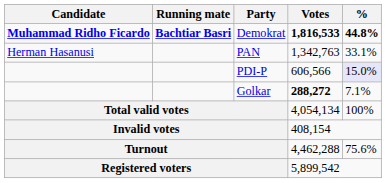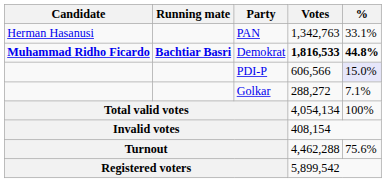 <table class="wikitable">
 <tr>
 <th>Candidate</th>
 <th>Running mate</th>
 <th>Party</th>
 <th>Votes</th>
 <th>%</th>
 </tr>
 <tr>
+<td><a href='#'>Herman Hasanusi</a></td>
+<td></td>
+<td><a href='#'>PAN</a></td>
+<td>1,342,763</td>
+<td>33.1%</td>
+</tr>
+<tr>
 <td><strong><a href='#'>Muhammad Ridho Ficardo</a></strong></td>
 <td><strong><a href='#'>Bachtiar Basri</a></strong></td>
 <td><a href='#'>Demokrat</a></td>
 <td><strong>1,816,533</strong></td>
 <td><strong>44.8%</strong></td>
-</tr>
-<tr>
-<td><a href='#'>Herman Hasanusi</a></td>
-<td></td>
-<td><a href='#'>PAN</a></td>
-<td>1,342,763</td>
-<td>33.1%</td>
 </tr>
 <tr>
 <td></td>
 <td></td>
 <td><a href='#'>PDI-P</a></td>
 <td>606,566</td>
 <td style="background: lavender;">15.0%</td>
 </tr>
 <tr>
 <td></td>
 <td></td>
 <td><a href='#'>Golkar</a></td>
-<td><strong>288,272</strong></td>
+<td>288,272</td>
 <td>7.1%</td>
 </tr>
 <tr>
 <th colspan=3>Total valid votes</th>
 <td>4,054,134</td>
 <td>100%</td>
 </tr>
 <tr>
 <th colspan=3>Invalid votes</th>
 <td colspan=2>408,154</td>
 </tr>
 <tr>
 <th colspan=3>Turnout</th>
 <td>4,462,288</td>
 <td>75.6%</td>
 </tr>
 <tr>
 <th colspan=3>Registered voters</th>
 <td colspan=2>5,899,542</td>
 </tr>
 </table>
